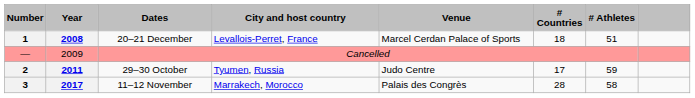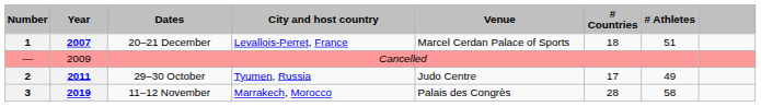 <table class=wikitable style="font-size:90%; text-align:center">
 <tr>
 <th style="width: 30px; background-color:#C0C0C0">Number</th>
 <th style="width: 70px; background-color:#C0C0C0">Year</th>
 <th style="width: 160px; background-color:#C0C0C0">Dates</th>
 <th style="width: 240px; background-color:#C0C0C0">City and host country</th>
 <th style="width: 220px; background-color:#C0C0C0">Venue</th>
 <th style="width: 70px; background-color:#C0C0C0"># Countries</th>
 <th style="width: 70px; background-color:#C0C0C0"># Athletes</th>
 <th style="width: 70px; background-color:#C0C0C0"></th>
 </tr>
 <tr>
 <th>1</th>
-<th><a href='#'>2008</a></th>
+<th><a href='#'>2007</a></th>
 <td>20–21 December</td>
 <td align=left> <a href='#'>Levallois-Perret</a>, <a href='#'>France</a></td>
 <td align=left>Marcel Cerdan Palace of Sports</td>
 <td>18</td>
 <td>51</td>
 <td></td>
 </tr>
 <tr style="background:#F99">
 <td>—</td>
 <td>2009</td>
 <td colspan=5><em>Cancelled</em></td>
 <td></td>
 </tr>
 <tr>
 <th>2</th>
 <th><a href='#'>2011</a></th>
 <td>29–30 October</td>
 <td align=left> <a href='#'>Tyumen</a>, <a href='#'>Russia</a></td>
 <td align=left>Judo Centre</td>
 <td>17</td>
-<td>59</td>
+<td>49</td>
 <td></td>
 </tr>
 <tr>
 <th>3</th>
-<th><a href='#'>2017</a></th>
+<th><a href='#'>2019</a></th>
 <td>11–12 November</td>
 <td align=left> <a href='#'>Marrakech</a>, <a href='#'>Morocco</a></td>
 <td align=left>Palais des Congrès</td>
 <td>28</td>
 <td>58</td>
 <td></td>
 </tr>
 </table>
